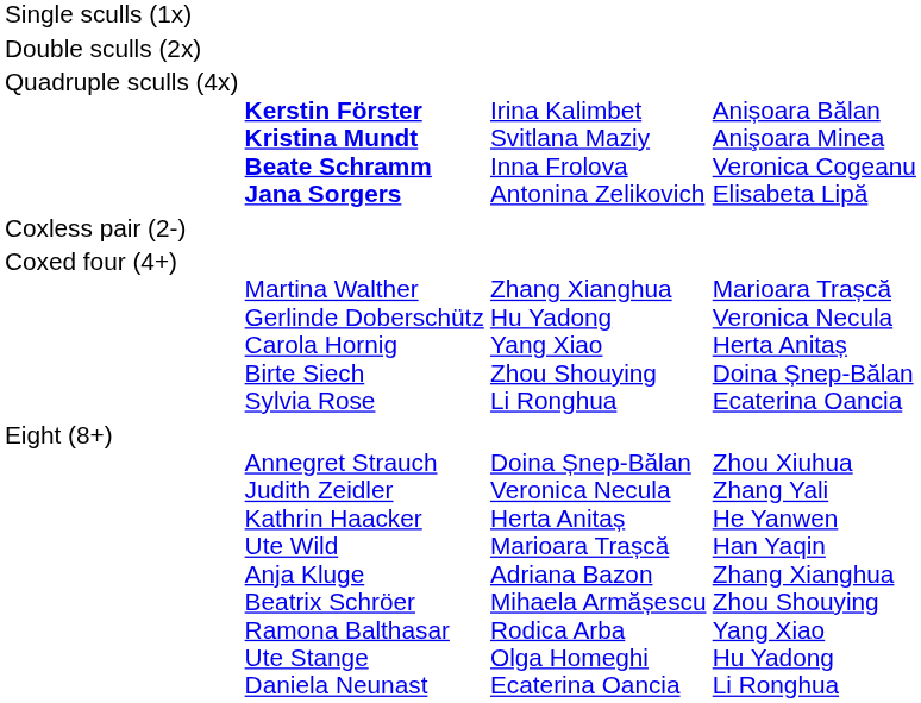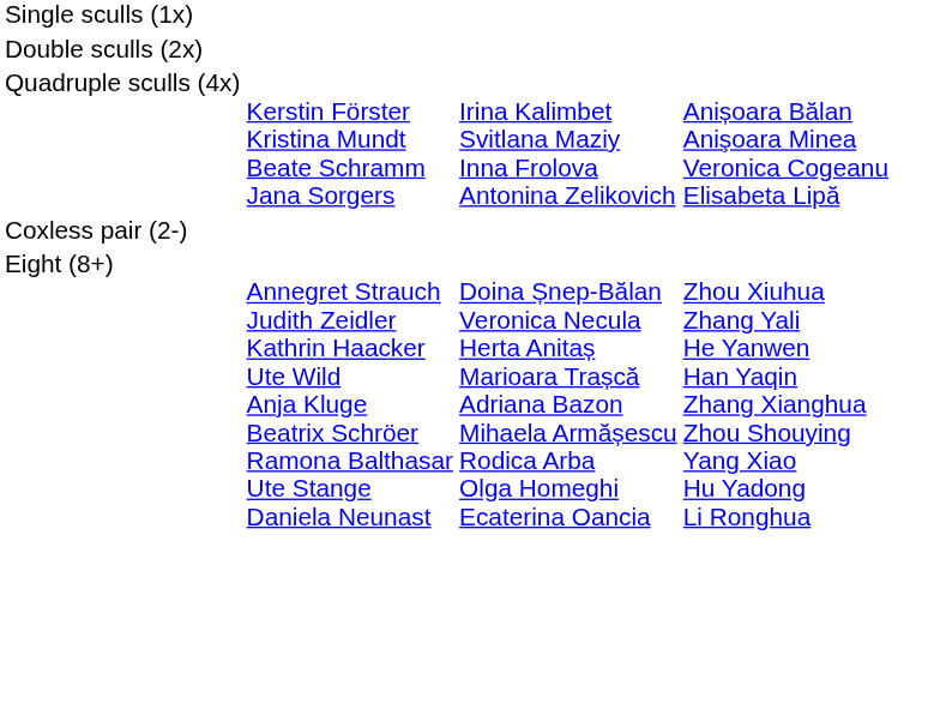 <table>
 <tr style="vertical-align:top;">
 <td>Single sculls (1x) <br> </td>
 <td></td>
 <td></td>
 <td></td>
 </tr>
 <tr style="vertical-align:top;">
 <td>Double sculls (2x) <br> </td>
 <td nowrap></td>
 <td nowrap></td>
 <td></td>
 </tr>
 <tr style="vertical-align:top;">
 <td>Quadruple sculls (4x) <br> </td>
-<td><strong> <br> <a href='#'>Kerstin Förster</a> <br> <a href='#'>Kristina Mundt</a> <br> <a href='#'>Beate Schramm</a> <br> <a href='#'>Jana Sorgers</a></strong></td>
+<td> <br> <a href='#'>Kerstin Förster</a> <br> <a href='#'>Kristina Mundt</a> <br> <a href='#'>Beate Schramm</a> <br> <a href='#'>Jana Sorgers</a></td>
 <td> <br> <a href='#'>Irina Kalimbet</a> <br> <a href='#'>Svitlana Maziy</a> <br> <a href='#'>Inna Frolova</a> <br> <a href='#'>Antonina Zelikovich</a></td>
 <td> <br> <a href='#'>Anișoara Bălan</a> <br> <a href='#'>Anişoara Minea</a> <br> <a href='#'>Veronica Cogeanu</a> <br> <a href='#'>Elisabeta Lipă</a></td>
 </tr>
 <tr style="vertical-align:top;">
 <td>Coxless pair (2-) <br> </td>
 <td></td>
 <td></td>
 <td nowrap></td>
 </tr>
 <tr style="vertical-align:top;">
-<td>Coxed four (4+) <br> </td>
-<td> <br> <a href='#'>Martina Walther</a> <br> <a href='#'>Gerlinde Doberschütz</a> <br> <a href='#'>Carola Hornig</a> <br> <a href='#'>Birte Siech</a> <br> <a href='#'>Sylvia Rose</a></td>
-<td> <br> <a href='#'>Zhang Xianghua</a> <br> <a href='#'>Hu Yadong</a> <br> <a href='#'>Yang Xiao</a> <br> <a href='#'>Zhou Shouying</a> <br> <a href='#'>Li Ronghua</a></td>
-<td> <br> <a href='#'>Marioara Trașcă</a> <br> <a href='#'>Veronica Necula</a> <br> <a href='#'>Herta Anitaș</a> <br> <a href='#'>Doina Șnep-Bălan</a> <br> <a href='#'>Ecaterina Oancia</a></td>
-</tr>
-<tr style="vertical-align:top;">
 <td>Eight (8+) <br> </td>
 <td> <br> <a href='#'>Annegret Strauch</a> <br> <a href='#'>Judith Zeidler</a> <br> <a href='#'>Kathrin Haacker</a> <br> <a href='#'>Ute Wild</a> <br> <a href='#'>Anja Kluge</a> <br> <a href='#'>Beatrix Schröer</a> <br> <a href='#'>Ramona Balthasar</a> <br> <a href='#'>Ute Stange</a> <br> <a href='#'>Daniela Neunast</a></td>
 <td> <br> <a href='#'>Doina Șnep-Bălan</a> <br> <a href='#'>Veronica Necula</a> <br> <a href='#'>Herta Anitaș</a> <br> <a href='#'>Marioara Trașcă</a> <br> <a href='#'>Adriana Bazon</a> <br> <a href='#'>Mihaela Armășescu</a> <br> <a href='#'>Rodica Arba</a> <br> <a href='#'>Olga Homeghi</a> <br> <a href='#'>Ecaterina Oancia</a></td>
 <td> <br> <a href='#'>Zhou Xiuhua</a> <br> <a href='#'>Zhang Yali</a> <br> <a href='#'>He Yanwen</a> <br> <a href='#'>Han Yaqin</a> <br> <a href='#'>Zhang Xianghua</a> <br> <a href='#'>Zhou Shouying</a> <br> <a href='#'>Yang Xiao</a> <br> <a href='#'>Hu Yadong</a> <br> <a href='#'>Li Ronghua</a></td>
 </tr>
 </table>
